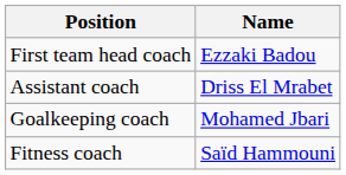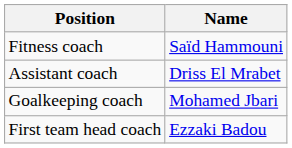 <table class="wikitable" style="text-align:center">
 <tr>
 <th>Position</th>
 <th>Name</th>
 </tr>
 <tr>
-<td style="text-align:left;">First team head coach</td>
-<td style="text-align:left;"> <a href='#'>Ezzaki Badou</a></td>
+<td style="text-align:left;">Fitness coach</td>
+<td style="text-align:left;"> <a href='#'>Saïd Hammouni</a></td>
 </tr>
 <tr>
 <td style="text-align:left;">Assistant coach</td>
 <td style="text-align:left;"> <a href='#'>Driss El Mrabet</a></td>
 </tr>
 <tr>
 <td style="text-align:left;">Goalkeeping coach</td>
 <td style="text-align:left;"> <a href='#'>Mohamed Jbari</a></td>
 </tr>
 <tr>
-<td style="text-align:left;">Fitness coach</td>
-<td style="text-align:left;"> <a href='#'>Saïd Hammouni</a></td>
+<td style="text-align:left;">First team head coach</td>
+<td style="text-align:left;"> <a href='#'>Ezzaki Badou</a></td>
 </tr>
 </table>
